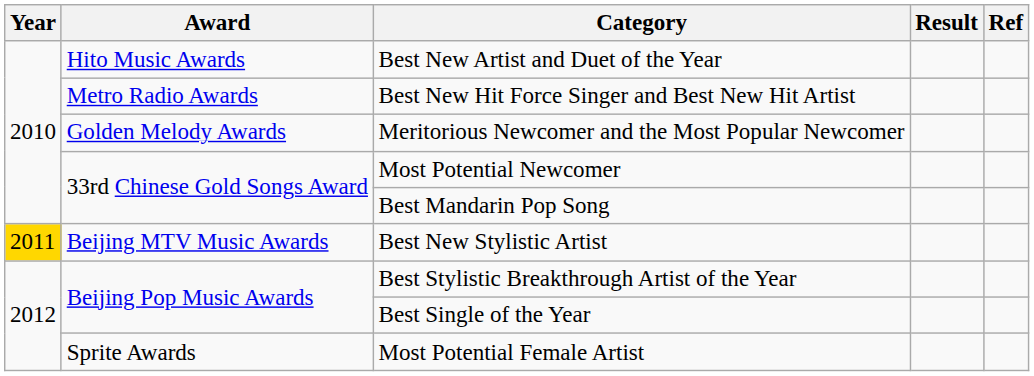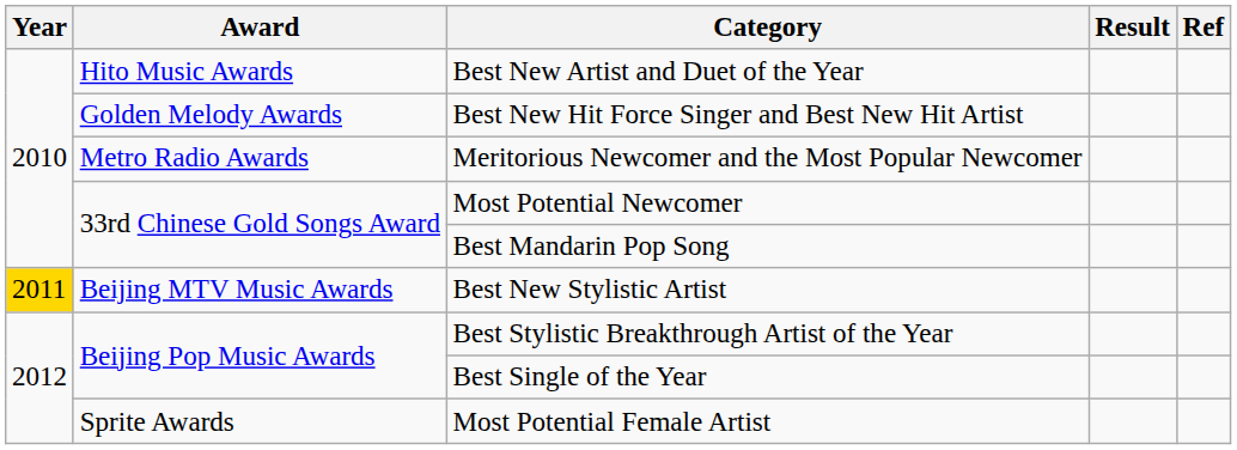 <table class="wikitable">
 <tr>
 <th>Year</th>
 <th>Award</th>
 <th>Category</th>
 <th>Result</th>
 <th>Ref</th>
 </tr>
 <tr>
 <td rowspan = "5">2010</td>
 <td><a href='#'>Hito Music Awards</a></td>
 <td>Best New Artist and Duet of the Year</td>
 <td></td>
 <td></td>
 </tr>
 <tr>
-<td><a href='#'>Metro Radio Awards</a></td>
+<td><a href='#'>Golden Melody Awards</a></td>
 <td>Best New Hit Force Singer and Best New Hit Artist</td>
 <td></td>
 <td></td>
 </tr>
 <tr>
-<td><a href='#'>Golden Melody Awards</a></td>
+<td><a href='#'>Metro Radio Awards</a></td>
 <td>Meritorious Newcomer and the Most Popular Newcomer</td>
 <td></td>
 <td></td>
 </tr>
 <tr>
 <td rowspan = "2">33rd <a href='#'>Chinese Gold Songs Award</a></td>
 <td>Most Potential Newcomer</td>
 <td></td>
 <td></td>
 </tr>
 <tr>
 <td>Best Mandarin Pop Song</td>
 <td></td>
 <td></td>
 </tr>
 <tr>
 <td style="background: gold;">2011</td>
 <td><a href='#'>Beijing MTV Music Awards</a></td>
 <td>Best New Stylistic Artist</td>
 <td></td>
 <td></td>
 </tr>
 <tr>
 <td rowspan = "3" align="center">2012</td>
 <td rowspan = "2"><a href='#'>Beijing Pop Music Awards</a></td>
 <td>Best Stylistic Breakthrough Artist of the Year</td>
 <td></td>
 <td></td>
 </tr>
 <tr>
 <td>Best Single of the Year</td>
 <td></td>
 <td></td>
 </tr>
 <tr>
 <td>Sprite Awards</td>
 <td>Most Potential Female Artist</td>
 <td></td>
 <td></td>
 </tr>
 </table>
